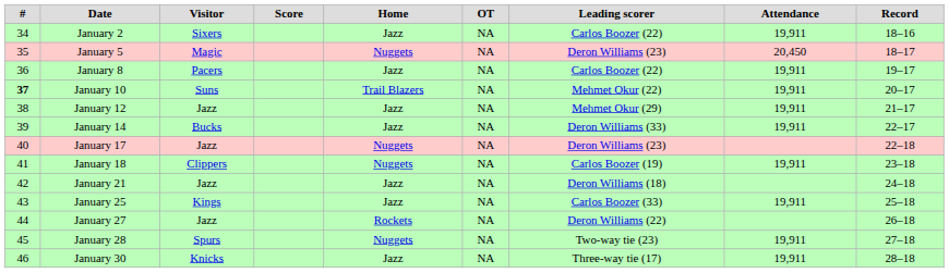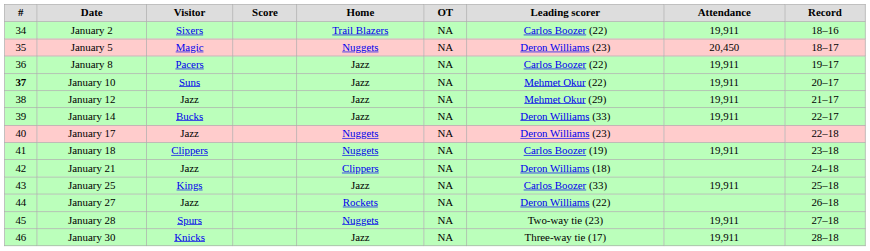 <table class="wikitable" width="80%">
 <tr align="center"  bgcolor="#dddddd">
 <td><strong>#</strong></td>
 <td><strong>Date</strong></td>
 <td><strong>Visitor</strong></td>
 <td><strong>Score</strong></td>
 <td><strong>Home</strong></td>
 <td><strong>OT</strong></td>
 <td><strong>Leading scorer</strong></td>
 <td><strong>Attendance</strong></td>
 <td><strong>Record</strong></td>
 </tr>
 <tr align="center" bgcolor="#bbffbb">
 <td>34</td>
 <td>January 2</td>
 <td><a href='#'>Sixers</a></td>
 <td></td>
-<td>Jazz</td>
+<td><a href='#'>Trail Blazers</a></td>
 <td>NA</td>
 <td><a href='#'>Carlos Boozer</a> (22)</td>
 <td>19,911</td>
 <td>18–16</td>
 </tr>
 <tr align="center" bgcolor="#ffcccc">
 <td>35</td>
 <td>January 5</td>
 <td><a href='#'>Magic</a></td>
 <td></td>
 <td><a href='#'>Nuggets</a></td>
 <td>NA</td>
 <td><a href='#'>Deron Williams</a> (23)</td>
 <td>20,450</td>
 <td>18–17</td>
 </tr>
 <tr align="center" bgcolor="#bbffbb">
 <td>36</td>
 <td>January 8</td>
 <td><a href='#'>Pacers</a></td>
 <td></td>
 <td>Jazz</td>
 <td>NA</td>
 <td><a href='#'>Carlos Boozer</a> (22)</td>
 <td>19,911</td>
 <td>19–17</td>
 </tr>
 <tr align="center" bgcolor="#bbffbb">
 <td><strong>37</strong></td>
 <td>January 10</td>
 <td><a href='#'>Suns</a></td>
 <td></td>
-<td><a href='#'>Trail Blazers</a></td>
+<td>Jazz</td>
 <td>NA</td>
 <td><a href='#'>Mehmet Okur</a> (22)</td>
 <td>19,911</td>
 <td>20–17</td>
 </tr>
 <tr align="center" bgcolor="#bbffbb">
 <td>38</td>
 <td>January 12</td>
 <td>Jazz</td>
 <td></td>
 <td>Jazz</td>
 <td>NA</td>
 <td><a href='#'>Mehmet Okur</a> (29)</td>
 <td>19,911</td>
 <td>21–17</td>
 </tr>
 <tr align="center" bgcolor="#bbffbb">
 <td>39</td>
 <td>January 14</td>
 <td><a href='#'>Bucks</a></td>
 <td></td>
 <td>Jazz</td>
 <td>NA</td>
 <td><a href='#'>Deron Williams</a> (33)</td>
 <td>19,911</td>
 <td>22–17</td>
 </tr>
 <tr align="center" bgcolor="#ffcccc">
 <td>40</td>
 <td>January 17</td>
 <td>Jazz</td>
 <td></td>
 <td><a href='#'>Nuggets</a></td>
 <td>NA</td>
 <td><a href='#'>Deron Williams</a> (23)</td>
 <td></td>
 <td>22–18</td>
 </tr>
 <tr align="center" bgcolor="#bbffbb">
 <td>41</td>
 <td>January 18</td>
 <td><a href='#'>Clippers</a></td>
 <td></td>
 <td><a href='#'>Nuggets</a></td>
 <td>NA</td>
 <td><a href='#'>Carlos Boozer</a> (19)</td>
 <td>19,911</td>
 <td>23–18</td>
 </tr>
 <tr align="center" bgcolor="#bbffbb">
 <td>42</td>
 <td>January 21</td>
 <td>Jazz</td>
 <td></td>
-<td>Jazz</td>
+<td><a href='#'>Clippers</a></td>
 <td>NA</td>
 <td><a href='#'>Deron Williams</a> (18)</td>
 <td></td>
 <td>24–18</td>
 </tr>
 <tr align="center" bgcolor="#bbffbb">
 <td>43</td>
 <td>January 25</td>
 <td><a href='#'>Kings</a></td>
 <td></td>
 <td>Jazz</td>
 <td>NA</td>
 <td><a href='#'>Carlos Boozer</a> (33)</td>
 <td>19,911</td>
 <td>25–18</td>
 </tr>
 <tr align="center" bgcolor="#bbffbb">
 <td>44</td>
 <td>January 27</td>
 <td>Jazz</td>
 <td></td>
 <td><a href='#'>Rockets</a></td>
 <td>NA</td>
 <td><a href='#'>Deron Williams</a> (22)</td>
 <td></td>
 <td>26–18</td>
 </tr>
 <tr align="center" bgcolor="#bbffbb">
 <td>45</td>
 <td>January 28</td>
 <td><a href='#'>Spurs</a></td>
 <td></td>
 <td><a href='#'>Nuggets</a></td>
 <td>NA</td>
 <td>Two-way tie (23)</td>
 <td>19,911</td>
 <td>27–18</td>
 </tr>
 <tr align="center" bgcolor="#bbffbb">
 <td>46</td>
 <td>January 30</td>
 <td><a href='#'>Knicks</a></td>
 <td></td>
 <td>Jazz</td>
 <td>NA</td>
 <td>Three-way tie (17)</td>
 <td>19,911</td>
 <td>28–18</td>
 </tr>
 </table>
